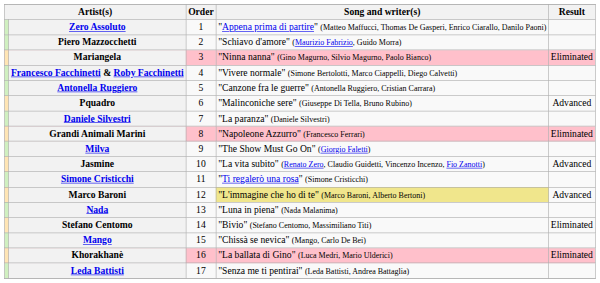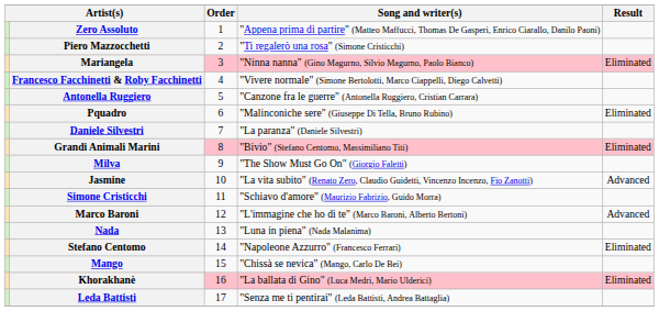 <table class="wikitable plainrowheaders sortable">
 <tr>
 </tr>
 <tr>
 <th colspan="2">Artist(s)</th>
 <th>Order</th>
 <th>Song and writer(s)</th>
 <th>Result</th>
 </tr>
 <tr>
 <th style="background:#d0f0c0"></th>
 <th scope="row"><a href='#'>Zero Assoluto</a></th>
 <td style="text-align:center;">1</td>
 <td>"<a href='#'>Appena prima di partire</a>" <small>(Matteo Maffucci, Thomas De Gasperi, Enrico Ciarallo, Danilo Paoni)</small></td>
 <td></td>
 </tr>
 <tr>
 <th style="background:#d0f0c0"></th>
 <th scope="row">Piero Mazzocchetti</th>
 <td style="text-align:center;">2</td>
-<td>"Schiavo d'amore" <small>(<a href='#'>Maurizio Fabrizio</a>, Guido Morra)</small></td>
+<td>"<a href='#'>Ti regalerò una rosa</a>" <small>(Simone Cristicchi)</small></td>
 <td></td>
 </tr>
 <tr style="background:pink;">
 <th style="background:#FFE5B4"></th>
 <th scope="row">Mariangela</th>
 <td style="text-align:center;">3</td>
 <td>"Ninna nanna" <small>(Gino Magurno, Silvio Magurno, Paolo Bianco)</small></td>
 <td style="text-align:center;">Eliminated</td>
 </tr>
 <tr>
 <th style="background:#d0f0c0"></th>
 <th scope="row"><a href='#'>Francesco Facchinetti</a> & <a href='#'>Roby Facchinetti</a></th>
 <td style="text-align:center;">4</td>
 <td>"Vivere normale" <small>(Simone Bertolotti, Marco Ciappelli, Diego Calvetti)</small></td>
 <td></td>
 </tr>
 <tr>
 <th style="background:#d0f0c0"></th>
 <th scope="row"><a href='#'>Antonella Ruggiero</a></th>
 <td style="text-align:center;">5</td>
 <td>"Canzone fra le guerre" <small>(Antonella Ruggiero, Cristian Carrara)</small></td>
 <td></td>
 </tr>
 <tr>
 <th style="background:#FFE5B4"></th>
 <th scope="row">Pquadro</th>
 <td style="text-align:center;">6</td>
 <td>"Malinconiche sere" <small>(Giuseppe Di Tella, Bruno Rubino)</small></td>
-<td style="text-align:center;">Advanced</td>
+<td style="text-align:center;">Eliminated</td>
 </tr>
 <tr>
 <th style="background:#d0f0c0"></th>
 <th scope="row"><a href='#'>Daniele Silvestri</a></th>
 <td style="text-align:center;">7</td>
 <td>"La paranza" <small>(Daniele Silvestri)</small></td>
 <td></td>
 </tr>
 <tr style="background:pink;">
 <th style="background:#FFE5B4"></th>
 <th scope="row">Grandi Animali Marini</th>
 <td style="text-align:center;">8</td>
-<td>"Napoleone Azzurro" <small>(Francesco Ferrari)</small></td>
+<td>"Bivio" <small>(Stefano Centomo, Massimiliano Titi)</small></td>
 <td style="text-align:center;">Eliminated</td>
 </tr>
 <tr>
 <th style="background:#d0f0c0"></th>
 <th scope="row"><a href='#'>Milva</a></th>
 <td style="text-align:center;">9</td>
 <td>"The Show Must Go On" <small>(<a href='#'>Giorgio Faletti</a>)</small></td>
 <td></td>
 </tr>
 <tr>
 <th style="background:#FFE5B4"></th>
 <th scope="row">Jasmine</th>
 <td style="text-align:center;">10</td>
 <td>"La vita subito" <small>(<a href='#'>Renato Zero</a>, Claudio Guidetti, Vincenzo Incenzo, <a href='#'>Fio Zanotti</a>)</small></td>
 <td style="text-align:center;">Advanced</td>
 </tr>
 <tr>
 <th style="background:#d0f0c0"></th>
 <th scope="row"><a href='#'>Simone Cristicchi</a></th>
 <td style="text-align:center;">11</td>
-<td>"<a href='#'>Ti regalerò una rosa</a>" <small>(Simone Cristicchi)</small></td>
+<td>"Schiavo d'amore" <small>(<a href='#'>Maurizio Fabrizio</a>, Guido Morra)</small></td>
 <td></td>
 </tr>
 <tr>
 <th style="background:#FFE5B4"></th>
 <th scope="row">Marco Baroni</th>
 <td style="text-align:center;">12</td>
-<td style="background: khaki;">"L'immagine che ho di te" <small>(Marco Baroni, Alberto Bertoni)</small></td>
+<td>"L'immagine che ho di te" <small>(Marco Baroni, Alberto Bertoni)</small></td>
 <td style="text-align:center;">Advanced</td>
 </tr>
 <tr>
 <th style="background:#d0f0c0"></th>
 <th scope="row"><a href='#'>Nada</a></th>
 <td style="text-align:center;">13</td>
 <td>"Luna in piena" <small>(Nada Malanima)</small></td>
 <td></td>
 </tr>
 <tr>
 <th style="background:#FFE5B4"></th>
 <th scope="row">Stefano Centomo</th>
 <td style="text-align:center;">14</td>
-<td>"Bivio" <small>(Stefano Centomo, Massimiliano Titi)</small></td>
+<td>"Napoleone Azzurro" <small>(Francesco Ferrari)</small></td>
 <td style="text-align:center;">Eliminated</td>
 </tr>
 <tr>
 <th style="background:#d0f0c0"></th>
 <th scope="row"><a href='#'>Mango</a></th>
 <td style="text-align:center;">15</td>
 <td>"Chissà se nevica" <small>(Mango, Carlo De Bei)</small></td>
 <td></td>
 </tr>
 <tr style="background:pink;">
 <th style="background:#FFE5B4"></th>
 <th scope="row">Khorakhanè</th>
 <td style="text-align:center;">16</td>
 <td>"La ballata di Gino" <small>(Luca Medri, Mario Ulderici)</small></td>
 <td style="text-align:center;">Eliminated</td>
 </tr>
 <tr>
 <th style="background:#d0f0c0"></th>
 <th scope="row"><a href='#'>Leda Battisti</a></th>
 <td style="text-align:center;">17</td>
 <td>"Senza me ti pentirai" <small>(Leda Battisti, Andrea Battaglia)</small></td>
 <td></td>
 </tr>
 <tr>
 </tr>
 </table>
